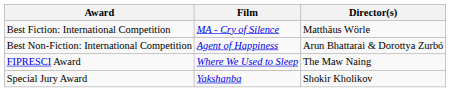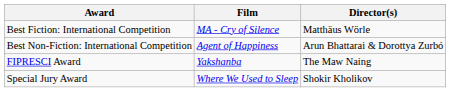 <table class="wikitable">
 <tr>
 <th>Award</th>
 <th>Film</th>
 <th>Director(s)</th>
 </tr>
 <tr>
 <td>Best Fiction: International Competition</td>
 <td><em><a href='#'>MA - Cry of Silence</a></em></td>
 <td>Matthäus Wörle</td>
 </tr>
 <tr>
 <td>Best Non-Fiction: International Competition</td>
 <td><em><a href='#'>Agent of Happiness</a></em></td>
 <td>Arun Bhattarai & Dorottya Zurbó</td>
 </tr>
 <tr>
 <td><a href='#'>FIPRESCI</a> Award</td>
-<td><em><a href='#'>Where We Used to Sleep</a></em></td>
+<td><em><a href='#'>Yakshanba</a></em></td>
 <td>The Maw Naing</td>
 </tr>
 <tr>
 <td>Special Jury Award</td>
-<td><em><a href='#'>Yakshanba</a></em></td>
+<td><em><a href='#'>Where We Used to Sleep</a></em></td>
 <td>Shokir Kholikov</td>
 </tr>
 </table>
